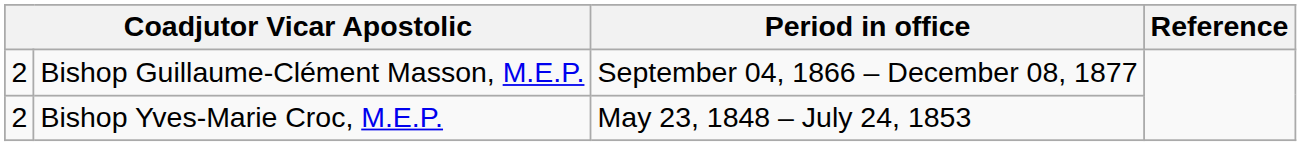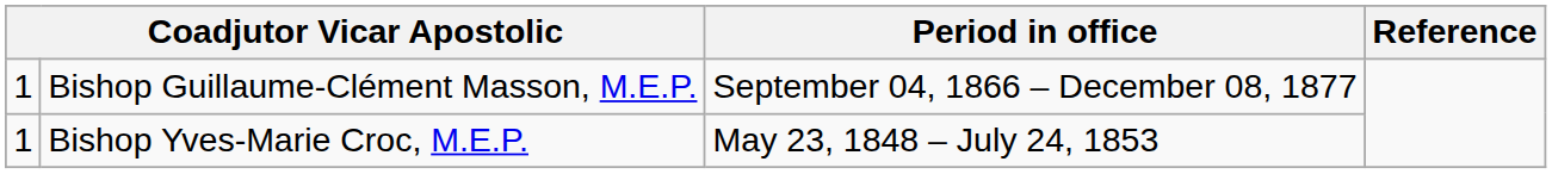 <table class="wikitable">
 <tr>
 <th colspan="2">Coadjutor Vicar Apostolic</th>
 <th>Period in office</th>
 <th>Reference</th>
 </tr>
 <tr>
-<td>2</td>
+<td>1</td>
 <td>Bishop Guillaume-Clément Masson, <a href='#'>M.E.P.</a></td>
 <td>September 04, 1866 – December 08, 1877</td>
 <td rowspan=2></td>
 </tr>
 <tr>
-<td>2</td>
+<td>1</td>
 <td>Bishop Yves-Marie Croc, <a href='#'>M.E.P.</a></td>
 <td>May 23, 1848 – July 24, 1853</td>
 </tr>
 </table>
